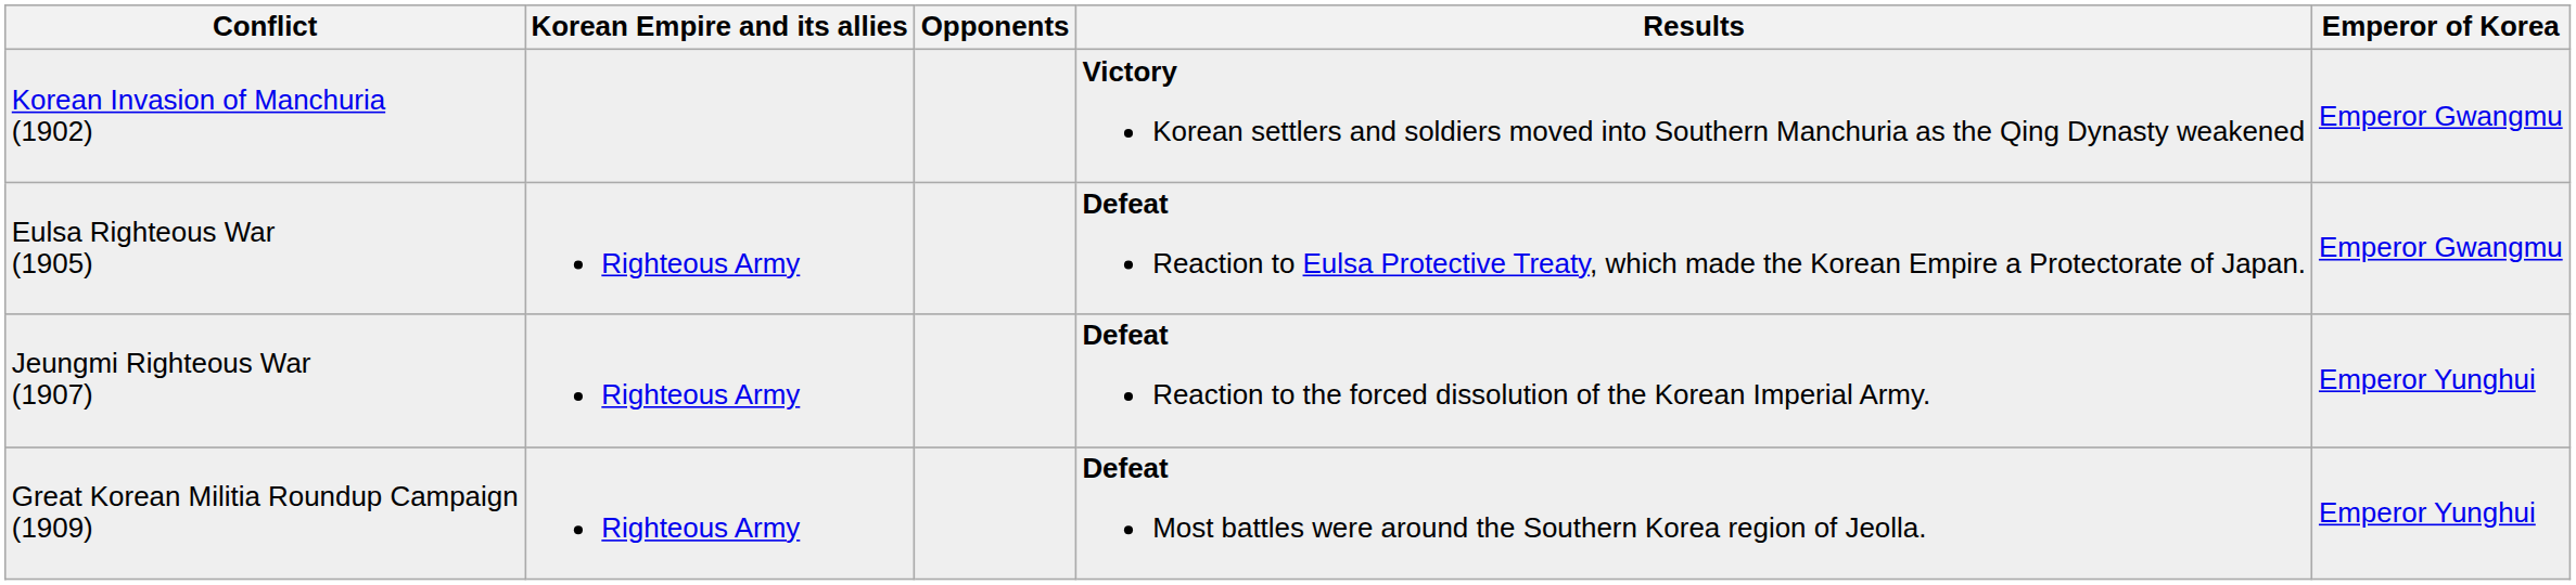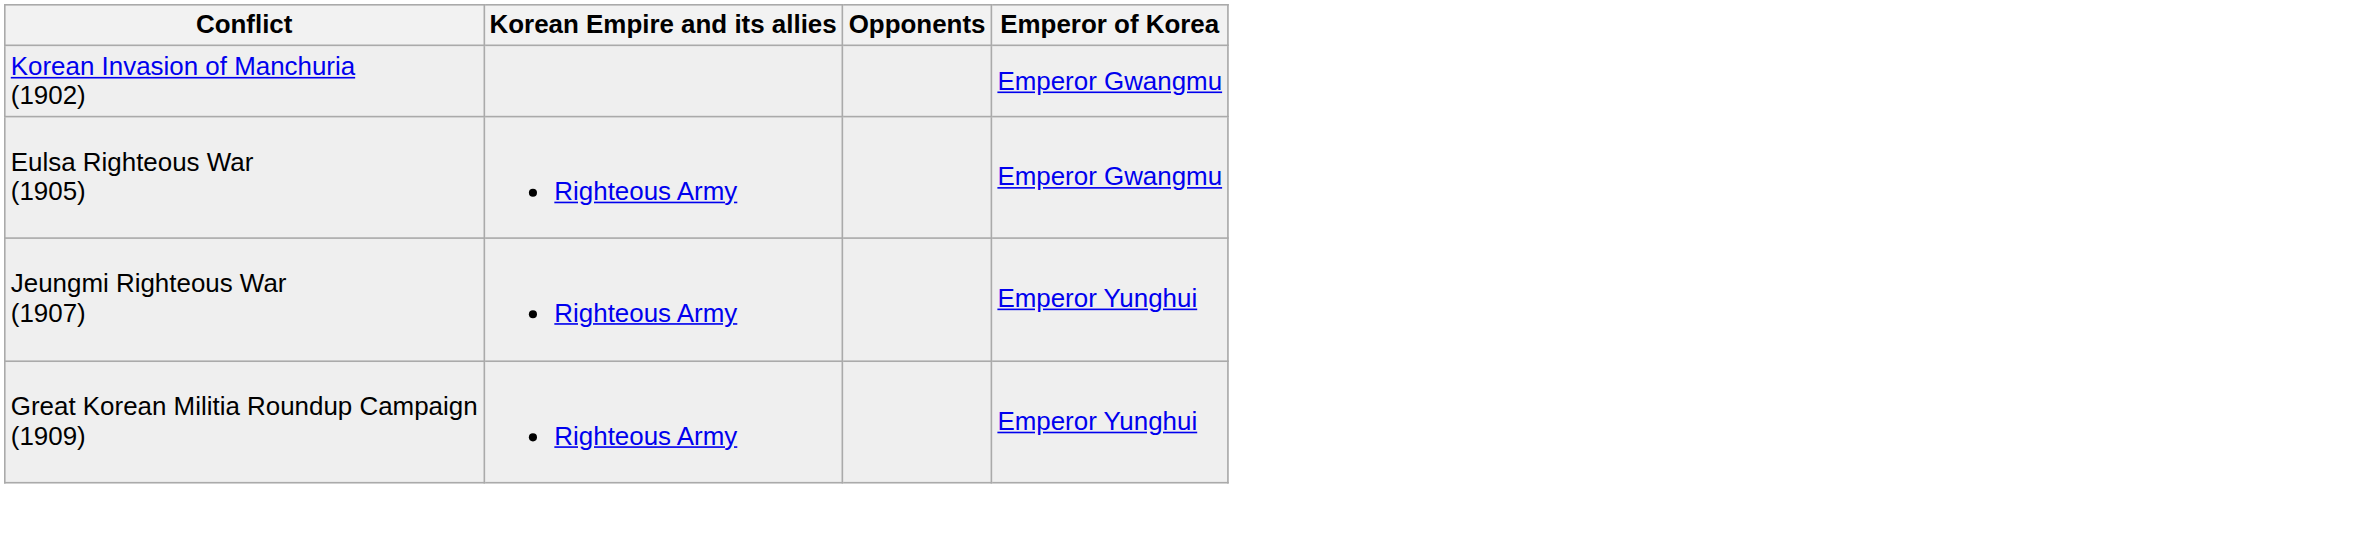 <table class="wikitable sortable">
 <tr>
 <th>Conflict</th>
 <th>Korean Empire and its allies</th>
 <th>Opponents</th>
-<th>Results</th>
 <th>Emperor of Korea</th>
 </tr>
 <tr>
 <td style="background:#efefef"><a href='#'>Korean Invasion of Manchuria</a><br>(1902)</td>
 <td style="background:#efefef"></td>
 <td style="background:#efefef"></td>
-<td style="background:#efefef"><strong>Victory</strong><br><ul><li>Korean settlers and soldiers moved into Southern Manchuria as the Qing Dynasty weakened</li></ul></td>
 <td style="background:#efefef"><a href='#'>Emperor Gwangmu</a></td>
 </tr>
 <tr>
 <td style="background:#efefef">Eulsa Righteous War<br>(1905)</td>
 <td style="background:#efefef"><br><ul><li><a href='#'>Righteous Army</a></li></ul></td>
 <td style="background:#efefef"></td>
-<td style="background:#efefef"><strong>Defeat</strong><br><ul><li>Reaction to <a href='#'>Eulsa Protective Treaty</a>, which made the Korean Empire a Protectorate of Japan.</li></ul></td>
 <td style="background:#efefef"><a href='#'>Emperor Gwangmu</a></td>
 </tr>
 <tr>
 <td style="background:#efefef">Jeungmi Righteous War<br>(1907)</td>
 <td style="background:#efefef"><br><ul><li><a href='#'>Righteous Army</a></li></ul></td>
 <td style="background:#efefef"></td>
-<td style="background:#efefef"><strong>Defeat</strong><br><ul><li>Reaction to the forced dissolution of the Korean Imperial Army.</li></ul></td>
 <td style="background:#efefef"><a href='#'>Emperor Yunghui</a></td>
 </tr>
 <tr>
 <td style="background:#efefef">Great Korean Militia Roundup Campaign<br>(1909)</td>
 <td style="background:#efefef"><br><ul><li><a href='#'>Righteous Army</a></li></ul></td>
 <td style="background:#efefef"></td>
-<td style="background:#efefef"><strong>Defeat</strong><br><ul><li>Most battles were around the Southern Korea region of Jeolla.</li></ul></td>
 <td style="background:#efefef"><a href='#'>Emperor Yunghui</a></td>
 </tr>
 </table>
